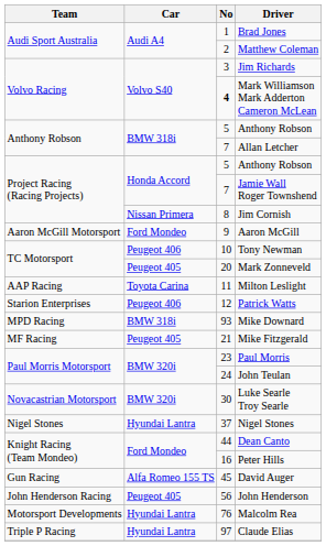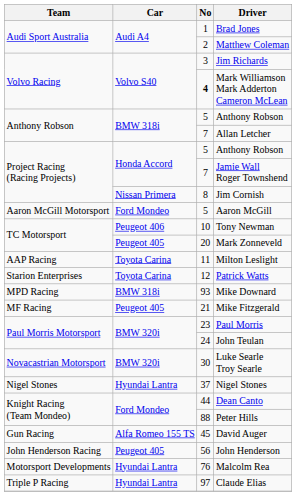 <table class="wikitable" style="font-size: 95%;">
 <tr>
 <th>Team</th>
 <th>Car</th>
 <th>No</th>
 <th>Driver</th>
 </tr>
 <tr>
 <td rowspan=2><a href='#'>Audi Sport Australia</a></td>
 <td rowspan=2><a href='#'>Audi A4</a></td>
 <td align="middle">1</td>
 <td> <a href='#'>Brad Jones</a></td>
 </tr>
 <tr>
 <td align="middle">2</td>
 <td> <a href='#'>Matthew Coleman</a></td>
 </tr>
 <tr>
 <td rowspan=2><a href='#'>Volvo Racing</a></td>
 <td rowspan=2><a href='#'>Volvo S40</a></td>
 <td align="middle">3</td>
 <td> <a href='#'>Jim Richards</a></td>
 </tr>
 <tr>
 <td align="middle"><strong>4</strong></td>
 <td> Mark Williamson<br> Mark Adderton <br> <a href='#'>Cameron McLean</a></td>
 </tr>
 <tr>
 <td rowspan=2>Anthony Robson</td>
 <td rowspan=2><a href='#'>BMW 318i</a></td>
 <td align="middle">5</td>
 <td>  Anthony Robson</td>
 </tr>
 <tr>
 <td align="middle">7</td>
 <td> Allan Letcher</td>
 </tr>
 <tr>
 <td rowspan=3>Project Racing <br> (Racing Projects)</td>
 <td rowspan=2><a href='#'>Honda Accord</a></td>
 <td align="middle">5</td>
 <td> Anthony Robson</td>
 </tr>
 <tr>
 <td align="middle">7</td>
 <td> <a href='#'>Jamie Wall</a><br> Roger Townshend</td>
 </tr>
 <tr>
 <td><a href='#'>Nissan Primera</a></td>
 <td align="middle">8</td>
 <td> Jim Cornish</td>
 </tr>
 <tr>
 <td>Aaron McGill Motorsport</td>
 <td><a href='#'>Ford Mondeo</a></td>
-<td align="middle">9</td>
+<td align="middle">5</td>
 <td> Aaron McGill</td>
 </tr>
 <tr>
 <td rowspan=2>TC Motorsport</td>
 <td><a href='#'>Peugeot 406</a></td>
 <td align="middle">10</td>
 <td> Tony Newman</td>
 </tr>
 <tr>
 <td><a href='#'>Peugeot 405</a></td>
 <td align="middle">20</td>
 <td> Mark Zonneveld</td>
 </tr>
 <tr>
 <td>AAP Racing</td>
 <td><a href='#'>Toyota Carina</a></td>
 <td align="middle">11</td>
 <td> Milton Leslight</td>
 </tr>
 <tr>
 <td>Starion Enterprises</td>
-<td><a href='#'>Peugeot 406</a></td>
+<td><a href='#'>Toyota Carina</a></td>
 <td align="middle">12</td>
 <td> <a href='#'>Patrick Watts</a></td>
 </tr>
 <tr>
 <td>MPD Racing</td>
 <td><a href='#'>BMW 318i</a></td>
 <td align="middle">93</td>
 <td> Mike Downard</td>
 </tr>
 <tr>
 <td>MF Racing</td>
 <td><a href='#'>Peugeot 405</a></td>
 <td align="middle">21</td>
 <td> Mike Fitzgerald</td>
 </tr>
 <tr>
 <td rowspan=2><a href='#'>Paul Morris Motorsport</a></td>
 <td rowspan=2><a href='#'>BMW 320i</a></td>
 <td align="middle">23</td>
 <td> <a href='#'>Paul Morris</a></td>
 </tr>
 <tr>
 <td align="middle">24</td>
 <td> John Teulan</td>
 </tr>
 <tr>
 <td><a href='#'>Novacastrian Motorsport</a></td>
 <td><a href='#'>BMW 320i</a></td>
 <td align="middle">30</td>
 <td> Luke Searle<br> Troy Searle</td>
 </tr>
 <tr>
 <td>Nigel Stones</td>
 <td><a href='#'>Hyundai Lantra</a></td>
 <td align="middle">37</td>
 <td> Nigel Stones</td>
 </tr>
 <tr>
 <td rowspan=2>Knight Racing <br> (Team Mondeo)</td>
 <td rowspan=2><a href='#'>Ford Mondeo</a></td>
 <td align="middle">44</td>
 <td> <a href='#'>Dean Canto</a></td>
 </tr>
 <tr>
-<td align="middle">16</td>
+<td align="middle">88</td>
 <td> Peter Hills</td>
 </tr>
 <tr>
 <td>Gun Racing</td>
 <td><a href='#'>Alfa Romeo 155 TS</a></td>
 <td align="middle">45</td>
 <td> David Auger</td>
 </tr>
 <tr>
 <td>John Henderson Racing</td>
 <td><a href='#'>Peugeot 405</a></td>
 <td align="middle">56</td>
 <td> John Henderson</td>
 </tr>
 <tr>
 <td>Motorsport Developments</td>
 <td><a href='#'>Hyundai Lantra</a></td>
 <td align="middle">76</td>
 <td> Malcolm Rea</td>
 </tr>
 <tr>
 <td>Triple P Racing</td>
 <td><a href='#'>Hyundai Lantra</a></td>
 <td align="middle">97</td>
 <td> Claude Elias</td>
 </tr>
 <tr>
 </tr>
 </table>
